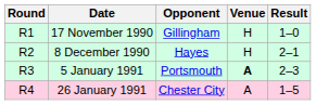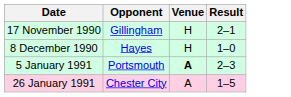 <table class="wikitable" style="text-align:center">
 <tr>
-<th>Round</th>
 <th>Date</th>
 <th>Opponent</th>
 <th>Venue</th>
 <th>Result</th>
 </tr>
 <tr style="background-color: #d0ffe3;">
-<td>R1</td>
 <td>17 November 1990</td>
 <td><a href='#'>Gillingham</a></td>
+<td>H</td>
+<td>2–1</td>
+</tr>
+<tr style="background-color: #d0ffe3;">
+<td>8 December 1990</td>
+<td><a href='#'>Hayes</a></td>
 <td>H</td>
 <td>1–0</td>
 </tr>
 <tr style="background-color: #d0ffe3;">
-<td>R2</td>
-<td>8 December 1990</td>
-<td><a href='#'>Hayes</a></td>
-<td>H</td>
-<td>2–1</td>
-</tr>
-<tr style="background-color: #d0ffe3;">
-<td>R3</td>
 <td>5 January 1991</td>
 <td><a href='#'>Portsmouth</a></td>
 <td><strong>A</strong></td>
 <td>2–3</td>
 </tr>
 <tr style="background-color: #ffd0e3;">
-<td>R4</td>
 <td>26 January 1991</td>
 <td><a href='#'>Chester City</a></td>
 <td>A</td>
 <td>1–5</td>
 </tr>
 </table>
